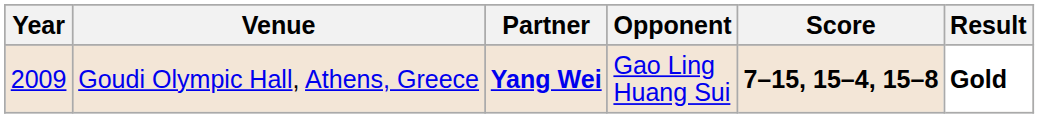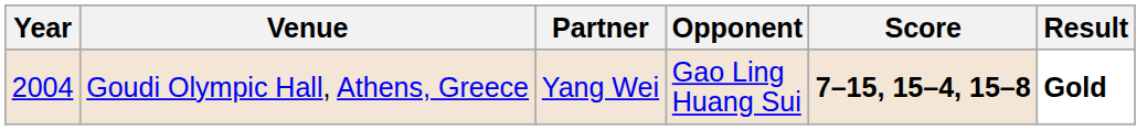 <table class="sortable wikitable" style="font-size: 90%;">
 <tr>
 <th>Year</th>
 <th>Venue</th>
 <th>Partner</th>
 <th>Opponent</th>
 <th>Score</th>
 <th>Result</th>
 </tr>
 <tr style="background:#F3E6D7">
-<td align="center"><a href='#'>2009</a></td>
+<td align="center"><a href='#'>2004</a></td>
 <td align="left"><a href='#'>Goudi Olympic Hall</a>, <a href='#'>Athens, Greece</a></td>
-<td align="left"><strong> <a href='#'>Yang Wei</a></strong></td>
+<td align="left"> <a href='#'>Yang Wei</a></td>
 <td align="left"> <a href='#'>Gao Ling</a> <br>  <a href='#'>Huang Sui</a></td>
 <td align="left"><strong>7–15, 15–4, 15–8</strong></td>
 <td style="text-align:left; background:white"> <strong>Gold</strong></td>
 </tr>
 </table>
